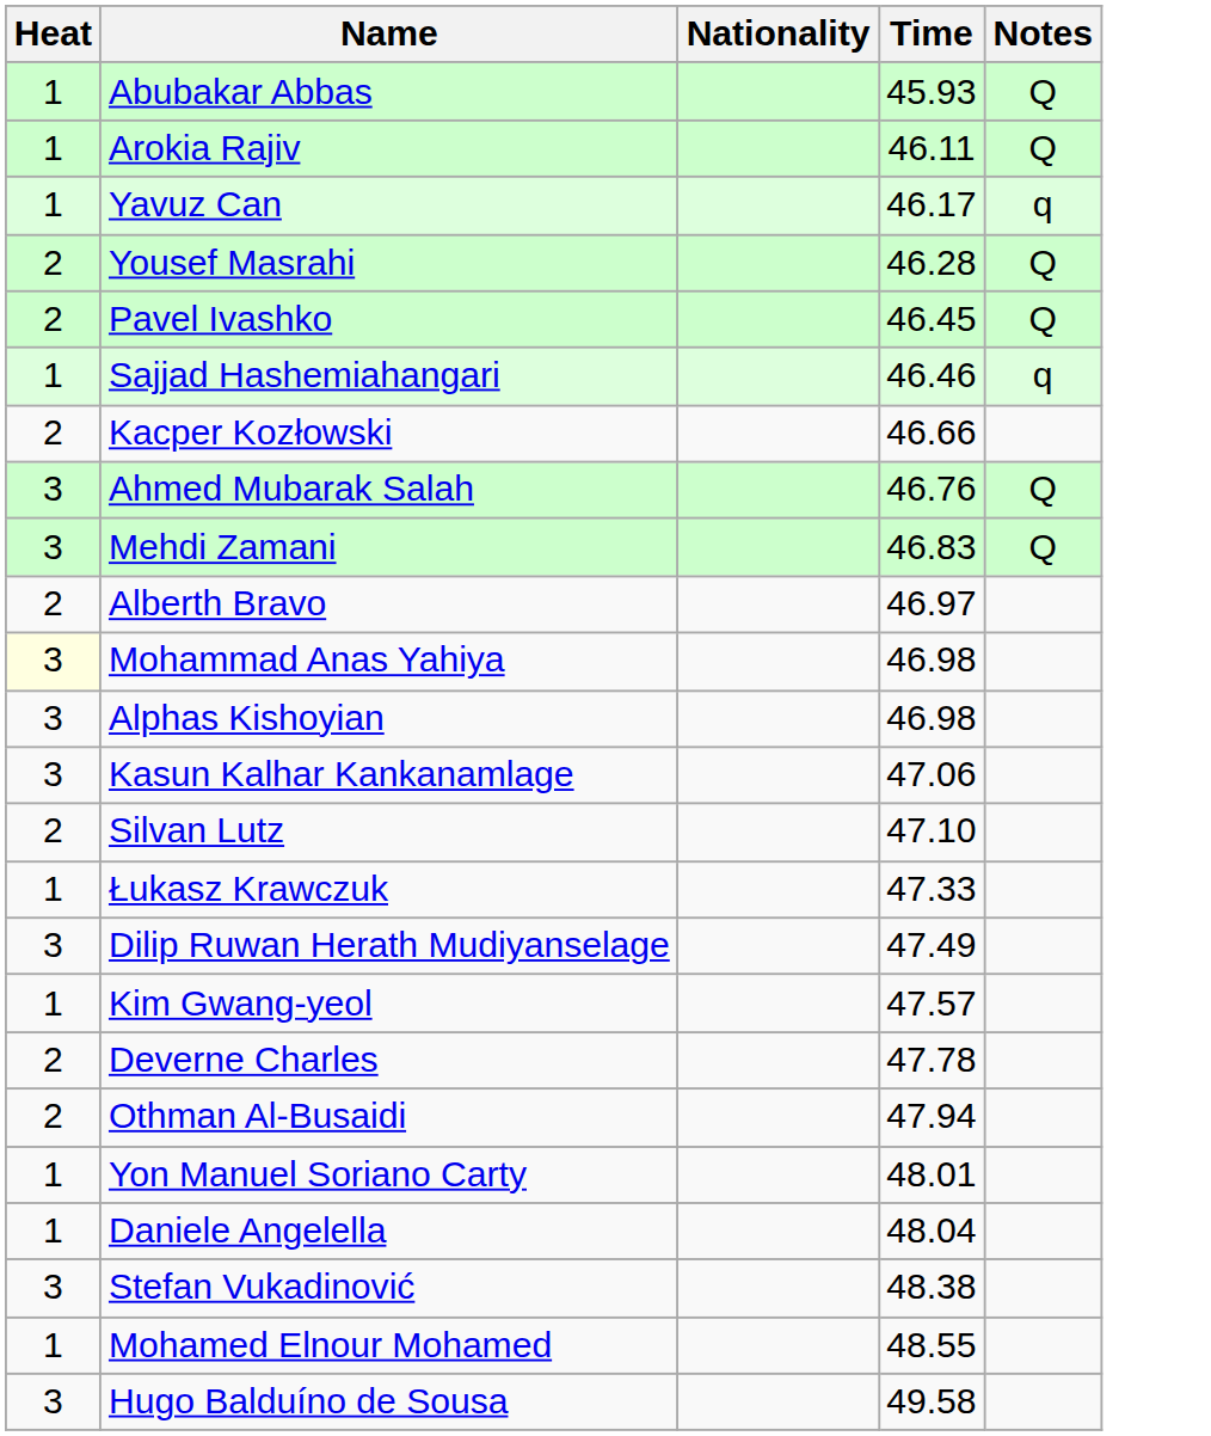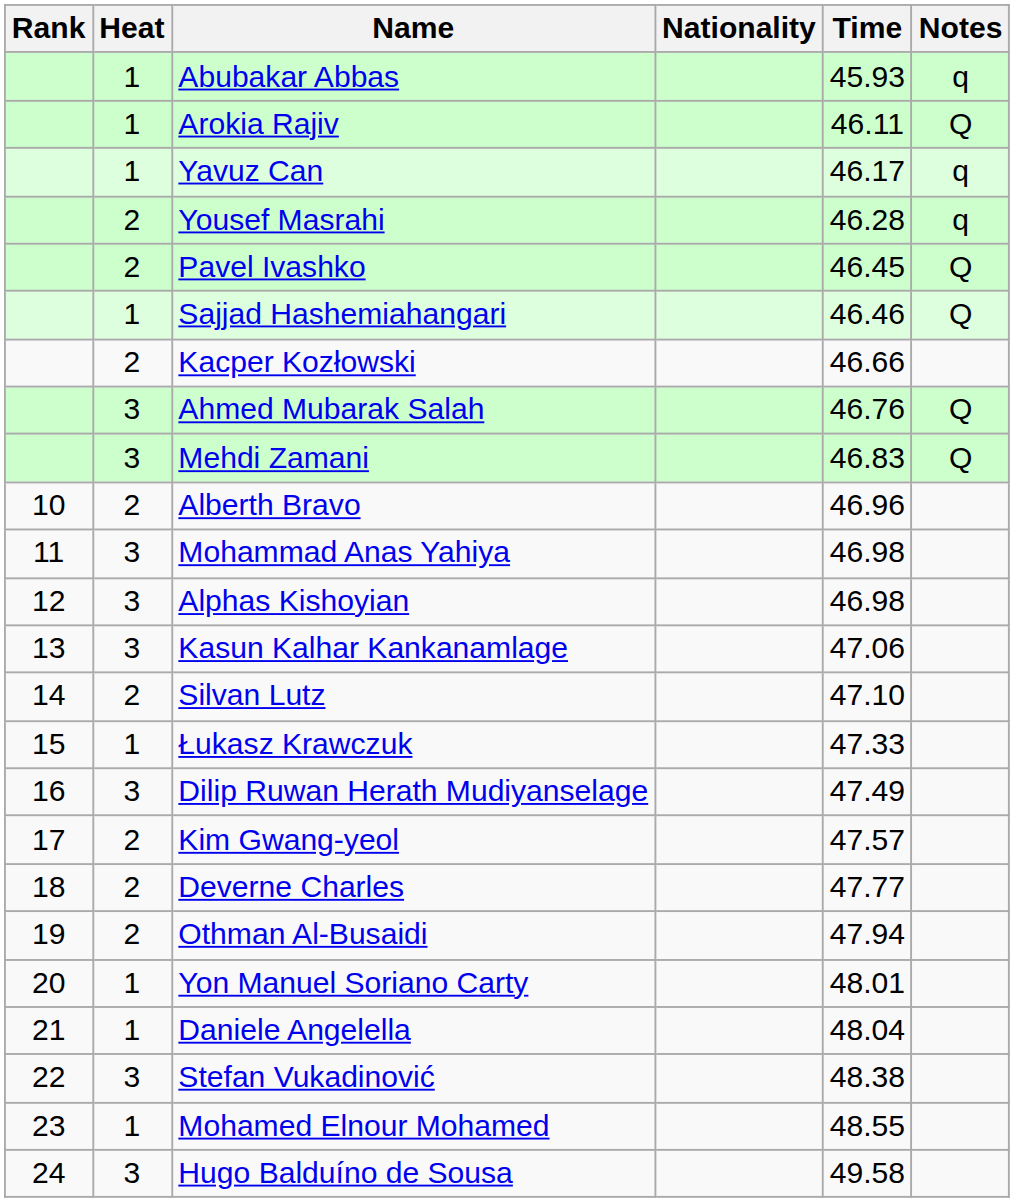 <table class="wikitable sortable" style="text-align:center">
 <tr>
+<th>Rank</th>
 <th>Heat</th>
 <th>Name</th>
 <th>Nationality</th>
 <th>Time</th>
 <th>Notes</th>
 </tr>
 <tr bgcolor=ccffcc>
+<td></td>
 <td>1</td>
 <td align=left><a href='#'>Abubakar Abbas</a></td>
 <td align=left></td>
 <td>45.93</td>
-<td>Q</td>
+<td>q</td>
 </tr>
 <tr bgcolor=ccffcc>
+<td></td>
 <td>1</td>
 <td align=left><a href='#'>Arokia Rajiv</a></td>
 <td align=left></td>
 <td>46.11</td>
 <td>Q</td>
 </tr>
 <tr bgcolor=ddffdd>
+<td></td>
 <td>1</td>
 <td align=left><a href='#'>Yavuz Can</a></td>
 <td align=left></td>
 <td>46.17</td>
 <td>q</td>
 </tr>
 <tr bgcolor=ccffcc>
+<td></td>
 <td>2</td>
 <td align=left><a href='#'>Yousef Masrahi</a></td>
 <td align=left></td>
 <td>46.28</td>
-<td>Q</td>
+<td>q</td>
 </tr>
 <tr bgcolor=ccffcc>
+<td></td>
 <td>2</td>
 <td align=left><a href='#'>Pavel Ivashko</a></td>
 <td align=left></td>
 <td>46.45</td>
 <td>Q</td>
 </tr>
 <tr bgcolor=ddffdd>
+<td></td>
 <td>1</td>
 <td align=left><a href='#'>Sajjad Hashemiahangari</a></td>
 <td align=left></td>
 <td>46.46</td>
-<td>q</td>
+<td>Q</td>
 </tr>
 <tr>
+<td></td>
 <td>2</td>
 <td align=left><a href='#'>Kacper Kozłowski</a></td>
 <td align=left></td>
 <td>46.66</td>
 <td></td>
 </tr>
 <tr bgcolor=ccffcc>
+<td></td>
 <td>3</td>
 <td align=left><a href='#'>Ahmed Mubarak Salah</a></td>
 <td align=left></td>
 <td>46.76</td>
 <td>Q</td>
 </tr>
 <tr bgcolor=ccffcc>
+<td></td>
 <td>3</td>
 <td align=left><a href='#'>Mehdi Zamani</a></td>
 <td align=left></td>
 <td>46.83</td>
 <td>Q</td>
 </tr>
 <tr>
+<td>10</td>
 <td>2</td>
 <td align=left><a href='#'>Alberth Bravo</a></td>
 <td align=left></td>
-<td>46.97</td>
+<td>46.96</td>
 <td></td>
 </tr>
 <tr>
-<td style="background: lightyellow;">3</td>
+<td>11</td>
+<td>3</td>
 <td align=left><a href='#'>Mohammad Anas Yahiya</a></td>
 <td align=left></td>
 <td>46.98</td>
 <td></td>
 </tr>
 <tr>
+<td>12</td>
 <td>3</td>
 <td align=left><a href='#'>Alphas Kishoyian</a></td>
 <td align=left></td>
 <td>46.98</td>
 <td></td>
 </tr>
 <tr>
+<td>13</td>
 <td>3</td>
 <td align=left><a href='#'>Kasun Kalhar Kankanamlage</a></td>
 <td align=left></td>
 <td>47.06</td>
 <td></td>
 </tr>
 <tr>
+<td>14</td>
 <td>2</td>
 <td align=left><a href='#'>Silvan Lutz</a></td>
 <td align=left></td>
 <td>47.10</td>
 <td></td>
 </tr>
 <tr>
+<td>15</td>
 <td>1</td>
 <td align=left><a href='#'>Łukasz Krawczuk</a></td>
 <td align=left></td>
 <td>47.33</td>
 <td></td>
 </tr>
 <tr>
+<td>16</td>
 <td>3</td>
 <td align=left><a href='#'>Dilip Ruwan Herath Mudiyanselage</a></td>
 <td align=left></td>
 <td>47.49</td>
 <td></td>
 </tr>
 <tr>
-<td>1</td>
+<td>17</td>
+<td>2</td>
 <td align=left><a href='#'>Kim Gwang-yeol</a></td>
 <td align=left></td>
 <td>47.57</td>
 <td></td>
 </tr>
 <tr>
+<td>18</td>
 <td>2</td>
 <td align=left><a href='#'>Deverne Charles</a></td>
 <td align=left></td>
-<td>47.78</td>
+<td>47.77</td>
 <td></td>
 </tr>
 <tr>
+<td>19</td>
 <td>2</td>
 <td align=left><a href='#'>Othman Al-Busaidi</a></td>
 <td align=left></td>
 <td>47.94</td>
 <td></td>
 </tr>
 <tr>
+<td>20</td>
 <td>1</td>
 <td align=left><a href='#'>Yon Manuel Soriano Carty</a></td>
 <td align=left></td>
 <td>48.01</td>
 <td></td>
 </tr>
 <tr>
+<td>21</td>
 <td>1</td>
 <td align=left><a href='#'>Daniele Angelella</a></td>
 <td align=left></td>
 <td>48.04</td>
 <td></td>
 </tr>
 <tr>
+<td>22</td>
 <td>3</td>
 <td align=left><a href='#'>Stefan Vukadinović</a></td>
 <td align=left></td>
 <td>48.38</td>
 <td></td>
 </tr>
 <tr>
+<td>23</td>
 <td>1</td>
 <td align=left><a href='#'>Mohamed Elnour Mohamed</a></td>
 <td align=left></td>
 <td>48.55</td>
 <td></td>
 </tr>
 <tr>
+<td>24</td>
 <td>3</td>
 <td align=left><a href='#'>Hugo Balduíno de Sousa</a></td>
 <td align=left></td>
 <td>49.58</td>
 <td></td>
 </tr>
 </table>
